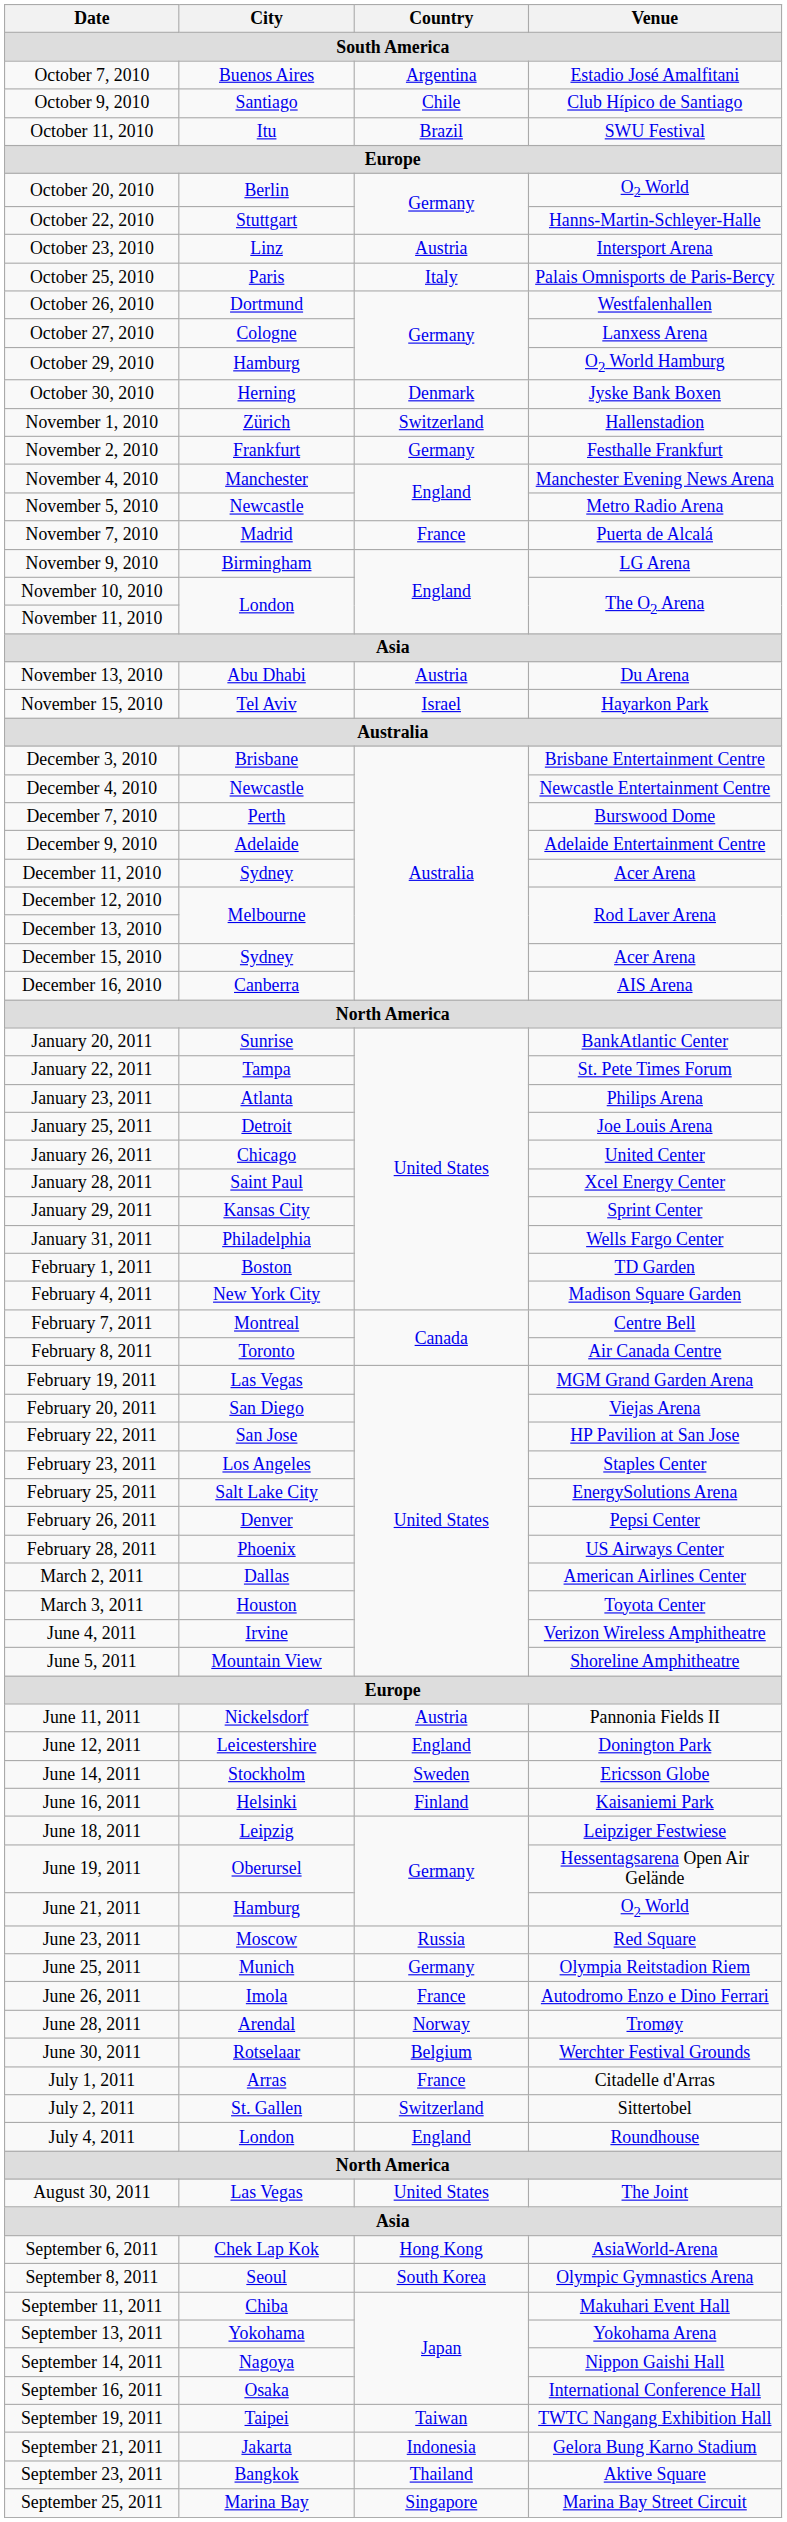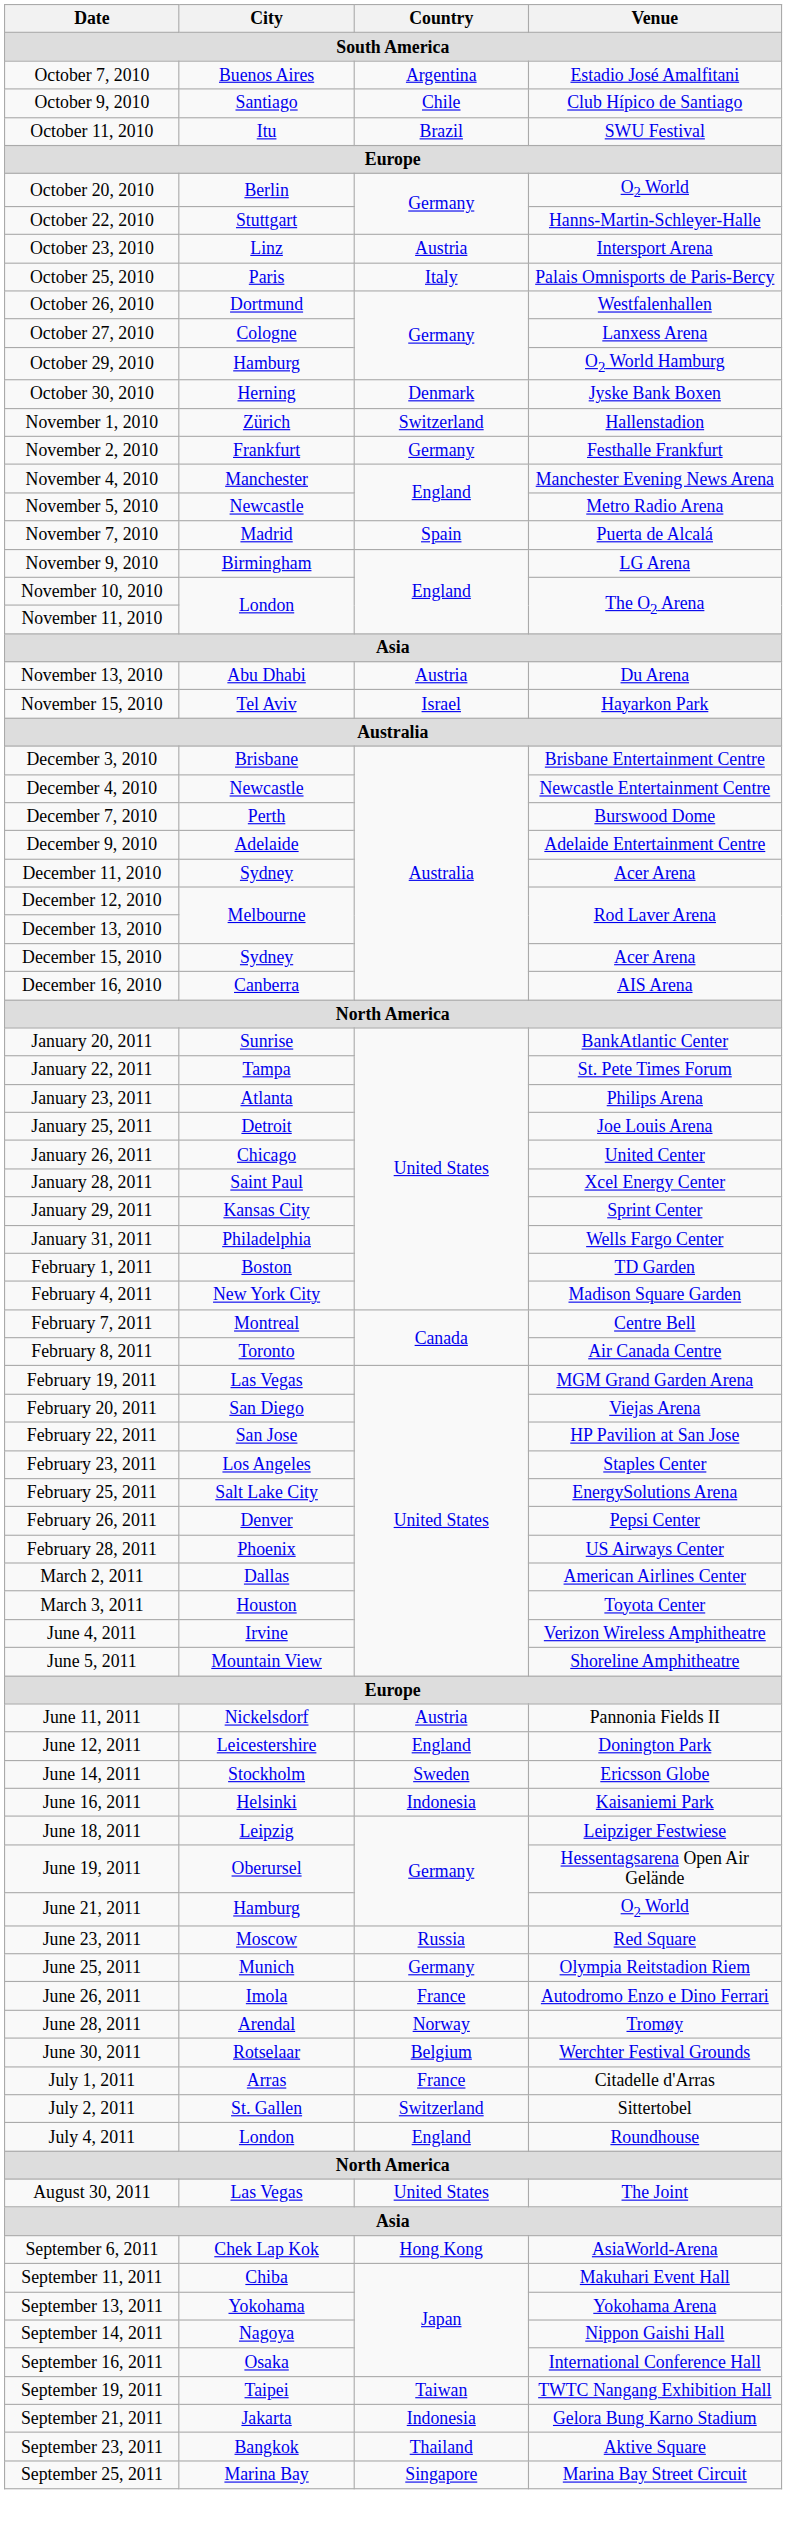 <table class="wikitable" style="text-align:center;">
 <tr>
 <th width="150">Date</th>
 <th width="150">City</th>
 <th width="150">Country</th>
 <th width="220">Venue</th>
 </tr>
 <tr bgcolor="#DDDDDD">
 <td colspan=4><strong>South America</strong></td>
 </tr>
 <tr>
 <td>October 7, 2010</td>
 <td><a href='#'>Buenos Aires</a></td>
 <td><a href='#'>Argentina</a></td>
 <td><a href='#'>Estadio José Amalfitani</a></td>
 </tr>
 <tr>
 <td>October 9, 2010</td>
 <td><a href='#'>Santiago</a></td>
 <td><a href='#'>Chile</a></td>
 <td><a href='#'>Club Hípico de Santiago</a></td>
 </tr>
 <tr>
 <td>October 11, 2010</td>
 <td><a href='#'>Itu</a></td>
 <td><a href='#'>Brazil</a></td>
 <td><a href='#'>SWU Festival</a></td>
 </tr>
 <tr bgcolor="#DDDDDD">
 <td colspan=4><strong>Europe</strong></td>
 </tr>
 <tr>
 <td>October 20, 2010</td>
 <td><a href='#'>Berlin</a></td>
 <td rowspan="2"><a href='#'>Germany</a></td>
 <td><a href='#'>O<sub>2</sub> World</a></td>
 </tr>
 <tr>
 <td>October 22, 2010</td>
 <td><a href='#'>Stuttgart</a></td>
 <td><a href='#'>Hanns-Martin-Schleyer-Halle</a></td>
 </tr>
 <tr>
 <td>October 23, 2010</td>
 <td><a href='#'>Linz</a></td>
 <td><a href='#'>Austria</a></td>
 <td><a href='#'>Intersport Arena</a></td>
 </tr>
 <tr>
 <td>October 25, 2010</td>
 <td><a href='#'>Paris</a></td>
 <td><a href='#'>Italy</a></td>
 <td><a href='#'>Palais Omnisports de Paris-Bercy</a></td>
 </tr>
 <tr>
 <td>October 26, 2010</td>
 <td><a href='#'>Dortmund</a></td>
 <td rowspan="3"><a href='#'>Germany</a></td>
 <td><a href='#'>Westfalenhallen</a></td>
 </tr>
 <tr>
 <td>October 27, 2010</td>
 <td><a href='#'>Cologne</a></td>
 <td><a href='#'>Lanxess Arena</a></td>
 </tr>
 <tr>
 <td>October 29, 2010</td>
 <td><a href='#'>Hamburg</a></td>
 <td><a href='#'>O<sub>2</sub> World Hamburg</a></td>
 </tr>
 <tr>
 <td>October 30, 2010</td>
 <td><a href='#'>Herning</a></td>
 <td><a href='#'>Denmark</a></td>
 <td><a href='#'>Jyske Bank Boxen</a></td>
 </tr>
 <tr>
 <td>November 1, 2010</td>
 <td><a href='#'>Zürich</a></td>
 <td><a href='#'>Switzerland</a></td>
 <td><a href='#'>Hallenstadion</a></td>
 </tr>
 <tr>
 <td>November 2, 2010</td>
 <td><a href='#'>Frankfurt</a></td>
 <td><a href='#'>Germany</a></td>
 <td><a href='#'>Festhalle Frankfurt</a></td>
 </tr>
 <tr>
 <td>November 4, 2010</td>
 <td><a href='#'>Manchester</a></td>
 <td rowspan="2"><a href='#'>England</a></td>
 <td><a href='#'>Manchester Evening News Arena</a></td>
 </tr>
 <tr>
 <td>November 5, 2010</td>
 <td><a href='#'>Newcastle</a></td>
 <td><a href='#'>Metro Radio Arena</a></td>
 </tr>
 <tr>
 <td>November 7, 2010</td>
 <td><a href='#'>Madrid</a></td>
-<td><a href='#'>France</a></td>
+<td><a href='#'>Spain</a></td>
 <td><a href='#'>Puerta de Alcalá</a></td>
 </tr>
 <tr>
 <td>November 9, 2010</td>
 <td><a href='#'>Birmingham</a></td>
 <td rowspan="3"><a href='#'>England</a></td>
 <td><a href='#'>LG Arena</a></td>
 </tr>
 <tr>
 <td>November 10, 2010</td>
 <td rowspan=2><a href='#'>London</a></td>
 <td rowspan=2><a href='#'>The O<sub>2</sub> Arena</a></td>
 </tr>
 <tr>
 <td>November 11, 2010</td>
 </tr>
 <tr bgcolor="#DDDDDD">
 <td colspan=4><strong>Asia</strong></td>
 </tr>
 <tr>
 <td>November 13, 2010</td>
 <td><a href='#'>Abu Dhabi</a></td>
 <td><a href='#'>Austria</a></td>
 <td><a href='#'>Du Arena</a></td>
 </tr>
 <tr>
 <td>November 15, 2010</td>
 <td><a href='#'>Tel Aviv</a></td>
 <td><a href='#'>Israel</a></td>
 <td><a href='#'>Hayarkon Park</a></td>
 </tr>
 <tr bgcolor="#DDDDDD">
 <td colspan=4><strong>Australia</strong></td>
 </tr>
 <tr>
 <td>December 3, 2010</td>
 <td><a href='#'>Brisbane</a></td>
 <td rowspan="9"><a href='#'>Australia</a></td>
 <td><a href='#'>Brisbane Entertainment Centre</a></td>
 </tr>
 <tr>
 <td>December 4, 2010</td>
 <td><a href='#'>Newcastle</a></td>
 <td><a href='#'>Newcastle Entertainment Centre</a></td>
 </tr>
 <tr>
 <td>December 7, 2010</td>
 <td><a href='#'>Perth</a></td>
 <td><a href='#'>Burswood Dome</a></td>
 </tr>
 <tr>
 <td>December 9, 2010</td>
 <td><a href='#'>Adelaide</a></td>
 <td><a href='#'>Adelaide Entertainment Centre</a></td>
 </tr>
 <tr>
 <td>December 11, 2010</td>
 <td><a href='#'>Sydney</a></td>
 <td><a href='#'>Acer Arena</a></td>
 </tr>
 <tr>
 <td>December 12, 2010</td>
 <td rowspan="2"><a href='#'>Melbourne</a></td>
 <td rowspan="2"><a href='#'>Rod Laver Arena</a></td>
 </tr>
 <tr>
 <td>December 13, 2010</td>
 </tr>
 <tr>
 <td>December 15, 2010</td>
 <td><a href='#'>Sydney</a></td>
 <td><a href='#'>Acer Arena</a></td>
 </tr>
 <tr>
 <td>December 16, 2010</td>
 <td><a href='#'>Canberra</a></td>
 <td><a href='#'>AIS Arena</a></td>
 </tr>
 <tr bgcolor="#DDDDDD">
 <td colspan=4><strong>North America</strong></td>
 </tr>
 <tr>
 <td>January 20, 2011</td>
 <td><a href='#'>Sunrise</a></td>
 <td rowspan="10"><a href='#'>United States</a></td>
 <td><a href='#'>BankAtlantic Center</a></td>
 </tr>
 <tr>
 <td>January 22, 2011</td>
 <td><a href='#'>Tampa</a></td>
 <td><a href='#'>St. Pete Times Forum</a></td>
 </tr>
 <tr>
 <td>January 23, 2011</td>
 <td><a href='#'>Atlanta</a></td>
 <td><a href='#'>Philips Arena</a></td>
 </tr>
 <tr>
 <td>January 25, 2011</td>
 <td><a href='#'>Detroit</a></td>
 <td><a href='#'>Joe Louis Arena</a></td>
 </tr>
 <tr>
 <td>January 26, 2011</td>
 <td><a href='#'>Chicago</a></td>
 <td><a href='#'>United Center</a></td>
 </tr>
 <tr>
 <td>January 28, 2011</td>
 <td><a href='#'>Saint Paul</a></td>
 <td><a href='#'>Xcel Energy Center</a></td>
 </tr>
 <tr>
 <td>January 29, 2011</td>
 <td><a href='#'>Kansas City</a></td>
 <td><a href='#'>Sprint Center</a></td>
 </tr>
 <tr>
 <td>January 31, 2011</td>
 <td><a href='#'>Philadelphia</a></td>
 <td><a href='#'>Wells Fargo Center</a></td>
 </tr>
 <tr>
 <td>February 1, 2011</td>
 <td><a href='#'>Boston</a></td>
 <td><a href='#'>TD Garden</a></td>
 </tr>
 <tr>
 <td>February 4, 2011</td>
 <td><a href='#'>New York City</a></td>
 <td><a href='#'>Madison Square Garden</a></td>
 </tr>
 <tr>
 <td>February 7, 2011</td>
 <td><a href='#'>Montreal</a></td>
 <td rowspan="2"><a href='#'>Canada</a></td>
 <td><a href='#'>Centre Bell</a></td>
 </tr>
 <tr>
 <td>February 8, 2011</td>
 <td><a href='#'>Toronto</a></td>
 <td><a href='#'>Air Canada Centre</a></td>
 </tr>
 <tr>
 <td>February 19, 2011</td>
 <td><a href='#'>Las Vegas</a></td>
 <td rowspan="11"><a href='#'>United States</a></td>
 <td><a href='#'>MGM Grand Garden Arena</a></td>
 </tr>
 <tr>
 <td>February 20, 2011</td>
 <td><a href='#'>San Diego</a></td>
 <td><a href='#'>Viejas Arena</a></td>
 </tr>
 <tr>
 <td>February 22, 2011</td>
 <td><a href='#'>San Jose</a></td>
 <td><a href='#'>HP Pavilion at San Jose</a></td>
 </tr>
 <tr>
 <td>February 23, 2011</td>
 <td><a href='#'>Los Angeles</a></td>
 <td><a href='#'>Staples Center</a></td>
 </tr>
 <tr>
 <td>February 25, 2011</td>
 <td><a href='#'>Salt Lake City</a></td>
 <td><a href='#'>EnergySolutions Arena</a></td>
 </tr>
 <tr>
 <td>February 26, 2011</td>
 <td><a href='#'>Denver</a></td>
 <td><a href='#'>Pepsi Center</a></td>
 </tr>
 <tr>
 <td>February 28, 2011</td>
 <td><a href='#'>Phoenix</a></td>
 <td><a href='#'>US Airways Center</a></td>
 </tr>
 <tr>
 <td>March 2, 2011</td>
 <td><a href='#'>Dallas</a></td>
 <td><a href='#'>American Airlines Center</a></td>
 </tr>
 <tr>
 <td>March 3, 2011</td>
 <td><a href='#'>Houston</a></td>
 <td><a href='#'>Toyota Center</a></td>
 </tr>
 <tr>
 <td>June 4, 2011</td>
 <td><a href='#'>Irvine</a></td>
 <td><a href='#'>Verizon Wireless Amphitheatre</a></td>
 </tr>
 <tr>
 <td>June 5, 2011</td>
 <td><a href='#'>Mountain View</a></td>
 <td><a href='#'>Shoreline Amphitheatre</a></td>
 </tr>
 <tr bgcolor="#DDDDDD">
 <td colspan=4><strong>Europe</strong></td>
 </tr>
 <tr>
 <td>June 11, 2011</td>
 <td><a href='#'>Nickelsdorf</a></td>
 <td><a href='#'>Austria</a></td>
 <td>Pannonia Fields II</td>
 </tr>
 <tr>
 <td>June 12, 2011</td>
 <td><a href='#'>Leicestershire</a></td>
 <td><a href='#'>England</a></td>
 <td><a href='#'>Donington Park</a></td>
 </tr>
 <tr>
 <td>June 14, 2011</td>
 <td><a href='#'>Stockholm</a></td>
 <td><a href='#'>Sweden</a></td>
 <td><a href='#'>Ericsson Globe</a></td>
 </tr>
 <tr>
 <td>June 16, 2011</td>
 <td><a href='#'>Helsinki</a></td>
-<td><a href='#'>Finland</a></td>
+<td><a href='#'>Indonesia</a></td>
 <td><a href='#'>Kaisaniemi Park</a></td>
 </tr>
 <tr>
 <td>June 18, 2011</td>
 <td><a href='#'>Leipzig</a></td>
 <td rowspan="3"><a href='#'>Germany</a></td>
 <td><a href='#'>Leipziger Festwiese</a></td>
 </tr>
 <tr>
 <td>June 19, 2011</td>
 <td><a href='#'>Oberursel</a></td>
 <td><a href='#'>Hessentagsarena</a> Open Air Gelände</td>
 </tr>
 <tr>
 <td>June 21, 2011</td>
 <td><a href='#'>Hamburg</a></td>
 <td><a href='#'>O<sub>2</sub> World</a></td>
 </tr>
 <tr>
 <td>June 23, 2011</td>
 <td><a href='#'>Moscow</a></td>
 <td><a href='#'>Russia</a></td>
 <td><a href='#'>Red Square</a></td>
 </tr>
 <tr>
 <td>June 25, 2011</td>
 <td><a href='#'>Munich</a></td>
 <td><a href='#'>Germany</a></td>
 <td><a href='#'>Olympia Reitstadion Riem</a></td>
 </tr>
 <tr>
 <td>June 26, 2011</td>
 <td><a href='#'>Imola</a></td>
 <td><a href='#'>France</a></td>
 <td><a href='#'>Autodromo Enzo e Dino Ferrari</a></td>
 </tr>
 <tr>
 <td>June 28, 2011</td>
 <td><a href='#'>Arendal</a></td>
 <td><a href='#'>Norway</a></td>
 <td><a href='#'>Tromøy</a></td>
 </tr>
 <tr>
 <td>June 30, 2011</td>
 <td><a href='#'>Rotselaar</a></td>
 <td><a href='#'>Belgium</a></td>
 <td><a href='#'>Werchter Festival Grounds</a></td>
 </tr>
 <tr>
 <td>July 1, 2011</td>
 <td><a href='#'>Arras</a></td>
 <td><a href='#'>France</a></td>
 <td>Citadelle d'Arras</td>
 </tr>
 <tr>
 <td>July 2, 2011</td>
 <td><a href='#'>St. Gallen</a></td>
 <td><a href='#'>Switzerland</a></td>
 <td>Sittertobel</td>
 </tr>
 <tr>
 <td>July 4, 2011</td>
 <td><a href='#'>London</a></td>
 <td><a href='#'>England</a></td>
 <td><a href='#'>Roundhouse</a></td>
 </tr>
 <tr bgcolor="#DDDDDD">
 <td colspan=4><strong>North America</strong></td>
 </tr>
 <tr>
 <td>August 30, 2011</td>
 <td><a href='#'>Las Vegas</a></td>
 <td><a href='#'>United States</a></td>
 <td><a href='#'>The Joint</a></td>
 </tr>
 <tr bgcolor="#DDDDDD">
 <td colspan=4><strong>Asia</strong></td>
 </tr>
 <tr>
 <td>September 6, 2011</td>
 <td><a href='#'>Chek Lap Kok</a></td>
 <td><a href='#'>Hong Kong</a></td>
 <td><a href='#'>AsiaWorld-Arena</a></td>
 </tr>
 <tr>
-<td>September 8, 2011</td>
-<td><a href='#'>Seoul</a></td>
-<td><a href='#'>South Korea</a></td>
-<td><a href='#'>Olympic Gymnastics Arena</a></td>
-</tr>
-<tr>
 <td>September 11, 2011</td>
 <td><a href='#'>Chiba</a></td>
 <td rowspan="4"><a href='#'>Japan</a></td>
 <td><a href='#'>Makuhari Event Hall</a></td>
 </tr>
 <tr>
 <td>September 13, 2011</td>
 <td><a href='#'>Yokohama</a></td>
 <td><a href='#'>Yokohama Arena</a></td>
 </tr>
 <tr>
 <td>September 14, 2011</td>
 <td><a href='#'>Nagoya</a></td>
 <td><a href='#'>Nippon Gaishi Hall</a></td>
 </tr>
 <tr>
 <td>September 16, 2011</td>
 <td><a href='#'>Osaka</a></td>
 <td><a href='#'>International Conference Hall</a></td>
 </tr>
 <tr>
 <td>September 19, 2011</td>
 <td><a href='#'>Taipei</a></td>
 <td><a href='#'>Taiwan</a></td>
 <td><a href='#'>TWTC Nangang Exhibition Hall</a></td>
 </tr>
 <tr>
 <td>September 21, 2011</td>
 <td><a href='#'>Jakarta</a></td>
 <td><a href='#'>Indonesia</a></td>
 <td><a href='#'>Gelora Bung Karno Stadium</a></td>
 </tr>
 <tr>
 <td>September 23, 2011</td>
 <td><a href='#'>Bangkok</a></td>
 <td><a href='#'>Thailand</a></td>
 <td><a href='#'>Aktive Square</a></td>
 </tr>
 <tr>
 <td>September 25, 2011</td>
 <td><a href='#'>Marina Bay</a></td>
 <td><a href='#'>Singapore</a></td>
 <td><a href='#'>Marina Bay Street Circuit</a></td>
 </tr>
 </table>
